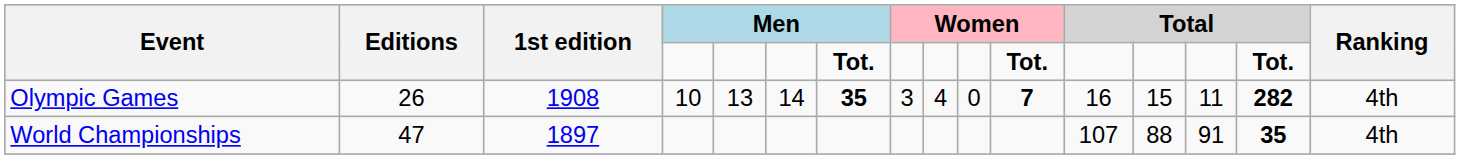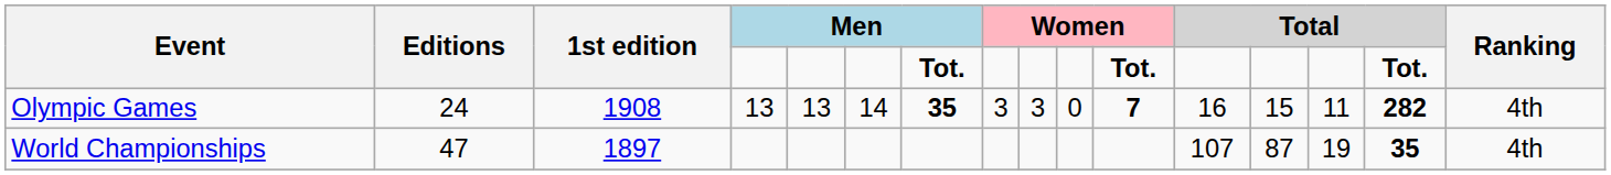 <table class="wikitable" width=70% style="font-size:90%; text-align:center;">
 <tr>
 <th rowspan=2>Event</th>
 <th rowspan=2>Editions</th>
 <th rowspan=2>1st edition</th>
 <th colspan=4; style="background-color:lightblue">Men</th>
 <th colspan=4; style="background-color:lightpink">Women</th>
 <th colspan=4; style="background-color:lightgrey">Total</th>
 <th rowspan=2>Ranking</th>
 </tr>
 <tr>
 <td></td>
 <td></td>
 <td></td>
 <td><strong>Tot.</strong></td>
 <td></td>
 <td></td>
 <td></td>
 <td><strong>Tot.</strong></td>
 <td></td>
 <td></td>
 <td></td>
 <td><strong>Tot.</strong></td>
 </tr>
 <tr>
 <td align=left><a href='#'>Olympic Games</a></td>
-<td>26</td>
+<td>24</td>
 <td><a href='#'>1908</a></td>
-<td>10</td>
+<td>13</td>
 <td>13</td>
 <td>14</td>
 <td><strong>35</strong></td>
 <td>3</td>
-<td>4</td>
+<td>3</td>
 <td>0</td>
 <td><strong>7</strong></td>
 <td>16</td>
 <td>15</td>
 <td>11</td>
 <td><strong>282</strong></td>
 <td>4th</td>
 </tr>
 <tr>
 <td align=left><a href='#'>World Championships</a></td>
 <td>47</td>
 <td><a href='#'>1897</a></td>
 <td></td>
 <td></td>
 <td></td>
 <td></td>
 <td></td>
 <td></td>
 <td></td>
 <td></td>
 <td>107</td>
-<td>88</td>
-<td>91</td>
+<td>87</td>
+<td>19</td>
 <td><strong>35</strong></td>
 <td>4th</td>
 </tr>
 </table>
